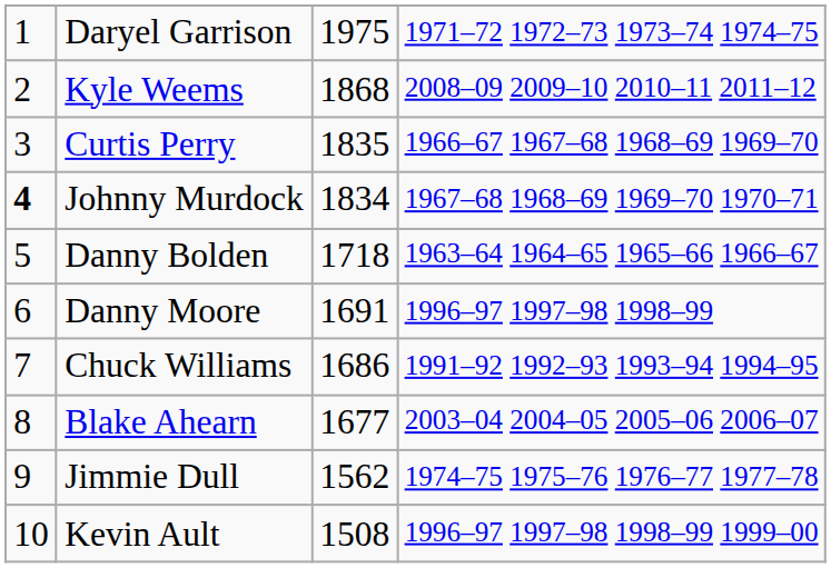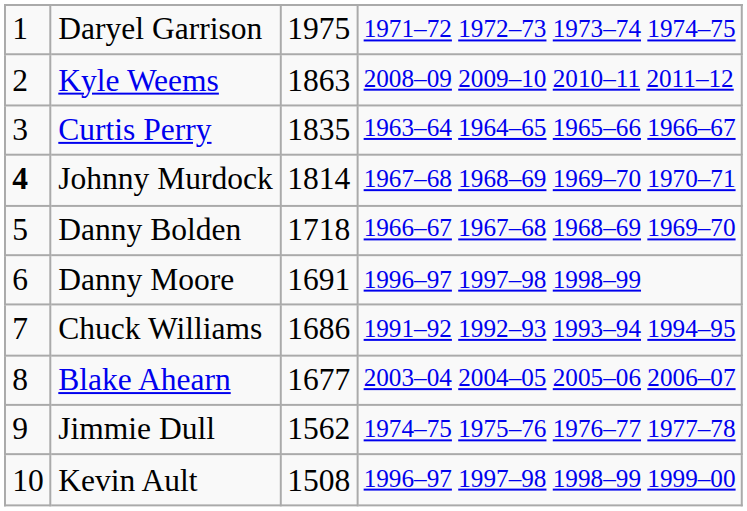 <table class="wikitable">
 <tr>
 </tr>
 <tr>
 <td>1</td>
 <td>Daryel Garrison</td>
 <td>1975</td>
 <td style="font-size:80%;"><a href='#'>1971–72</a> <a href='#'>1972–73</a> <a href='#'>1973–74</a> <a href='#'>1974–75</a></td>
 </tr>
 <tr>
 <td>2</td>
 <td><a href='#'>Kyle Weems</a></td>
-<td>1868</td>
+<td>1863</td>
 <td style="font-size:80%;"><a href='#'>2008–09</a> <a href='#'>2009–10</a> <a href='#'>2010–11</a> <a href='#'>2011–12</a></td>
 </tr>
 <tr>
 <td>3</td>
 <td><a href='#'>Curtis Perry</a></td>
 <td>1835</td>
-<td style="font-size:80%;"><a href='#'>1966–67</a> <a href='#'>1967–68</a> <a href='#'>1968–69</a> <a href='#'>1969–70</a></td>
+<td style="font-size:80%;"><a href='#'>1963–64</a> <a href='#'>1964–65</a> <a href='#'>1965–66</a> <a href='#'>1966–67</a></td>
 </tr>
 <tr>
 <td><strong>4</strong></td>
 <td>Johnny Murdock</td>
-<td>1834</td>
+<td>1814</td>
 <td style="font-size:80%;"><a href='#'>1967–68</a> <a href='#'>1968–69</a> <a href='#'>1969–70</a> <a href='#'>1970–71</a></td>
 </tr>
 <tr>
 <td>5</td>
 <td>Danny Bolden</td>
 <td>1718</td>
-<td style="font-size:80%;"><a href='#'>1963–64</a> <a href='#'>1964–65</a> <a href='#'>1965–66</a> <a href='#'>1966–67</a></td>
+<td style="font-size:80%;"><a href='#'>1966–67</a> <a href='#'>1967–68</a> <a href='#'>1968–69</a> <a href='#'>1969–70</a></td>
 </tr>
 <tr>
 <td>6</td>
 <td>Danny Moore</td>
 <td>1691</td>
 <td style="font-size:80%;"><a href='#'>1996–97</a> <a href='#'>1997–98</a> <a href='#'>1998–99</a></td>
 </tr>
 <tr>
 <td>7</td>
 <td>Chuck Williams</td>
 <td>1686</td>
 <td style="font-size:80%;"><a href='#'>1991–92</a> <a href='#'>1992–93</a> <a href='#'>1993–94</a> <a href='#'>1994–95</a></td>
 </tr>
 <tr>
 <td>8</td>
 <td><a href='#'>Blake Ahearn</a></td>
 <td>1677</td>
 <td style="font-size:80%;"><a href='#'>2003–04</a> <a href='#'>2004–05</a> <a href='#'>2005–06</a> <a href='#'>2006–07</a></td>
 </tr>
 <tr>
 <td>9</td>
 <td>Jimmie Dull</td>
 <td>1562</td>
 <td style="font-size:80%;"><a href='#'>1974–75</a> <a href='#'>1975–76</a> <a href='#'>1976–77</a> <a href='#'>1977–78</a></td>
 </tr>
 <tr>
 <td>10</td>
 <td>Kevin Ault</td>
 <td>1508</td>
 <td style="font-size:80%;"><a href='#'>1996–97</a> <a href='#'>1997–98</a> <a href='#'>1998–99</a> <a href='#'>1999–00</a></td>
 </tr>
 </table>
